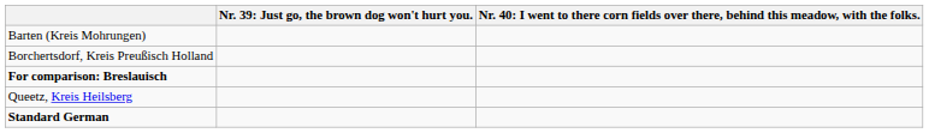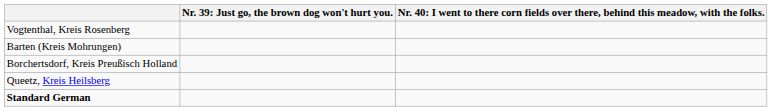 <table class="wikitable">
 <tr>
 <th></th>
 <th>Nr. 39:  Just go, the brown dog won't hurt you.</th>
 <th>Nr. 40: I went to there corn fields over there, behind this meadow, with the folks.</th>
+</tr>
+<tr>
+<td>Vogtenthal, Kreis Rosenberg</td>
+<td></td>
+<td></td>
 </tr>
 <tr>
 <td>Barten (Kreis Mohrungen)</td>
 <td></td>
 <td></td>
 </tr>
 <tr>
 <td>Borchertsdorf, Kreis Preußisch Holland</td>
-<td></td>
-<td></td>
-</tr>
-<tr>
-<td><strong>For comparison: Breslauisch</strong></td>
 <td></td>
 <td></td>
 </tr>
 <tr>
 <td>Queetz, <a href='#'>Kreis Heilsberg</a></td>
 <td></td>
 <td></td>
 </tr>
 <tr>
 <td><strong>Standard German</strong></td>
 <td></td>
 <td></td>
 </tr>
 </table>
